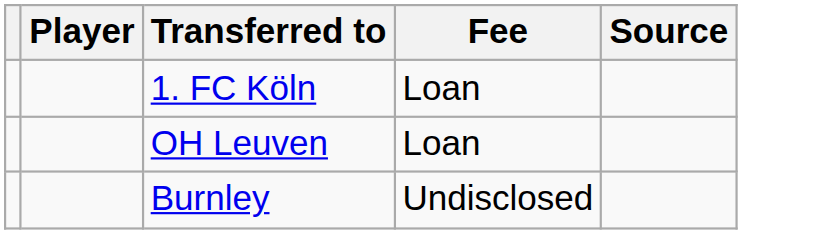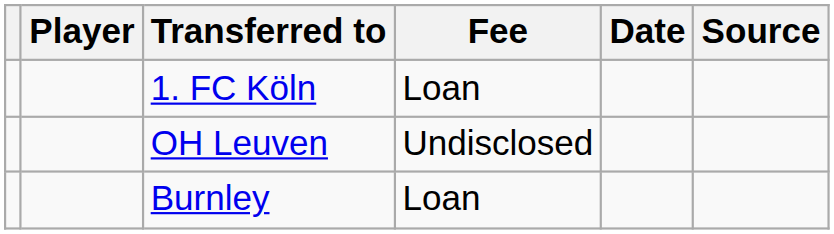 <table class="wikitable plainrowheaders sortable">
 <tr>
 <th></th>
 <th scope="col">Player</th>
 <th>Transferred to</th>
 <th style="width: 65px;">Fee</th>
+<th scope="col">Date</th>
 <th scope="col">Source</th>
 </tr>
 <tr>
 <td align=center></td>
 <td></td>
 <td> <a href='#'>1. FC Köln</a></td>
 <td>Loan</td>
 <td></td>
+<td></td>
 </tr>
 <tr>
 <td align=center></td>
 <td></td>
 <td> <a href='#'>OH Leuven</a></td>
-<td>Loan</td>
+<td>Undisclosed</td>
+<td></td>
 <td></td>
 </tr>
 <tr>
 <td align=center></td>
 <td></td>
 <td> <a href='#'>Burnley</a></td>
-<td>Undisclosed</td>
+<td>Loan</td>
+<td></td>
 <td></td>
 </tr>
 </table>
